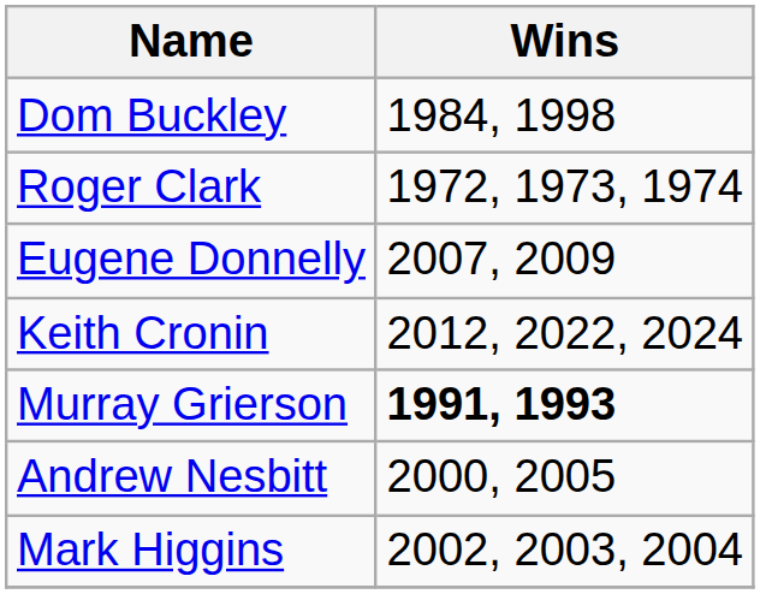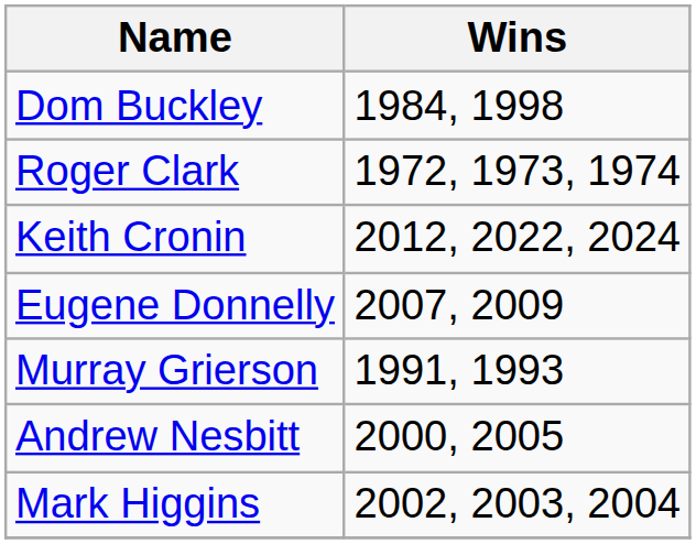 <table class="wikitable">
 <tr>
 <th>Name</th>
 <th>Wins</th>
 </tr>
 <tr>
 <td><a href='#'>Dom Buckley</a></td>
 <td>1984, 1998</td>
 </tr>
 <tr>
 <td><a href='#'>Roger Clark</a></td>
 <td>1972, 1973, 1974</td>
 </tr>
 <tr>
+<td><a href='#'>Keith Cronin</a></td>
+<td>2012, 2022, 2024</td>
+</tr>
+<tr>
 <td><a href='#'>Eugene Donnelly</a></td>
 <td>2007, 2009</td>
 </tr>
 <tr>
-<td><a href='#'>Keith Cronin</a></td>
-<td>2012, 2022, 2024</td>
-</tr>
-<tr>
 <td><a href='#'>Murray Grierson</a></td>
-<td><strong>1991, 1993</strong></td>
+<td>1991, 1993</td>
 </tr>
 <tr>
 <td><a href='#'>Andrew Nesbitt</a></td>
 <td>2000, 2005</td>
 </tr>
 <tr>
 <td><a href='#'>Mark Higgins</a></td>
 <td>2002, 2003, 2004</td>
 </tr>
 <tr>
 </tr>
 </table>
